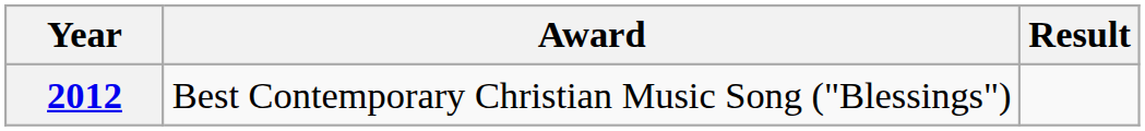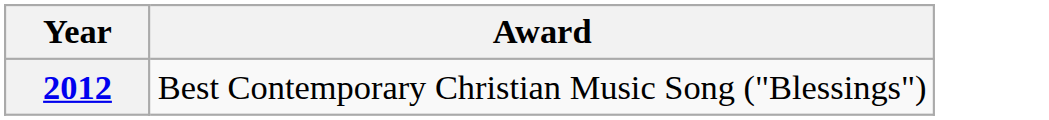 <table class="wikitable">
 <tr>
 <th style="width:60px;">Year</th>
 <th>Award</th>
-<th>Result</th>
 </tr>
 <tr>
 <th><a href='#'>2012</a></th>
 <td>Best Contemporary Christian Music Song ("Blessings")</td>
-<td></td>
 </tr>
 </table>
